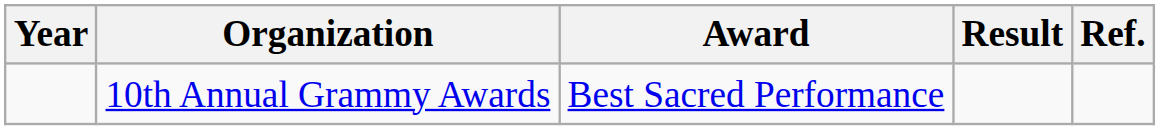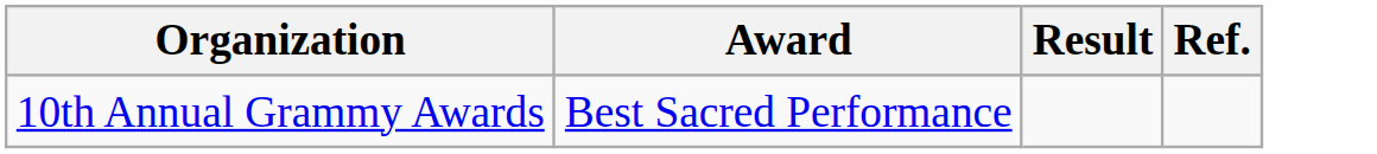 <table class="wikitable plainrowheaders" style="text-align:center">
 <tr>
-<th scope=col class="sortable">Year</th>
 <th scope=col class="sortable">Organization</th>
 <th scope=col class="sortable">Award</th>
 <th scope=col class="sortable">Result</th>
 <th scope=col class="sortable">Ref.</th>
 </tr>
 <tr>
-<td scope="row"></td>
 <td scope="row"><a href='#'>10th Annual Grammy Awards</a></td>
 <td><a href='#'>Best Sacred Performance</a></td>
 <td></td>
 <td></td>
 </tr>
 </table>
